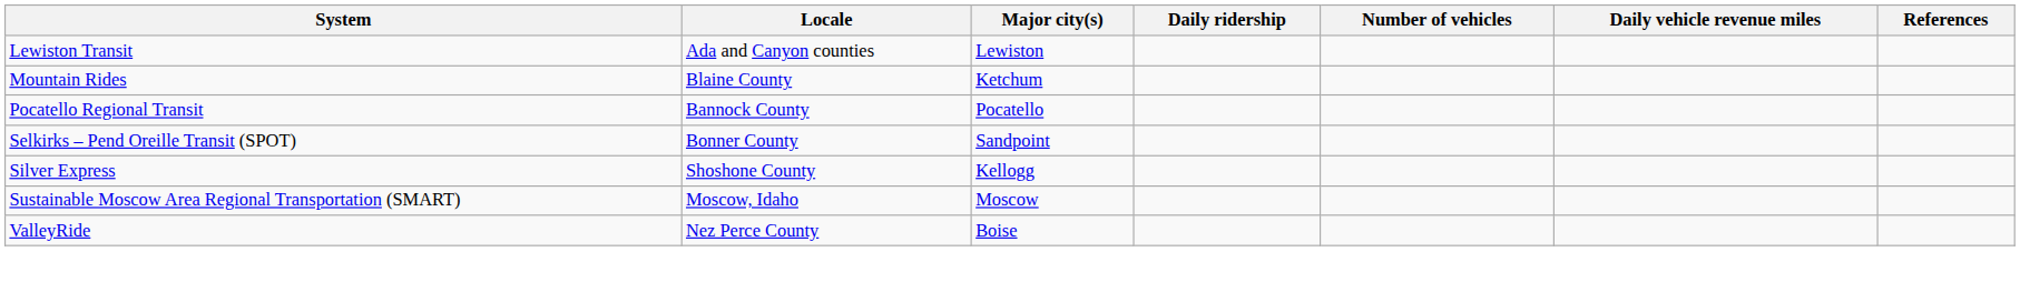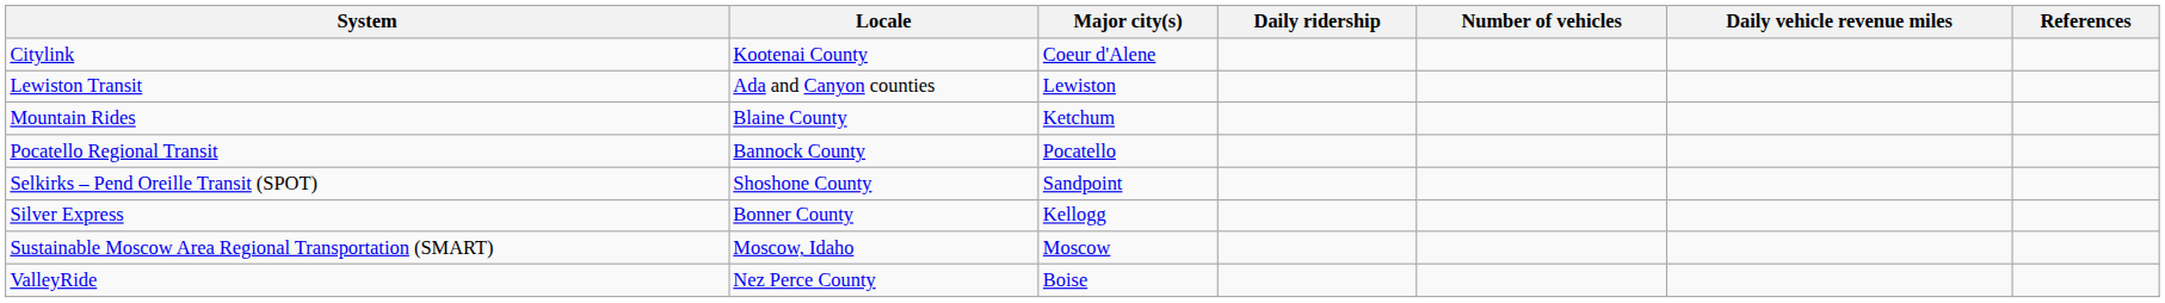 <table class="wikitable sortable" style="font-size: 90%; width: 100%">
 <tr>
 <th>System</th>
 <th>Locale</th>
 <th>Major city(s)</th>
 <th>Daily ridership</th>
 <th>Number of vehicles</th>
 <th>Daily vehicle revenue miles</th>
 <th>References</th>
+</tr>
+<tr>
+<td><a href='#'>Citylink</a></td>
+<td><a href='#'>Kootenai County</a></td>
+<td><a href='#'>Coeur d'Alene</a></td>
+<td></td>
+<td></td>
+<td></td>
+<td></td>
 </tr>
 <tr>
 <td><a href='#'>Lewiston Transit</a></td>
 <td><a href='#'>Ada</a> and <a href='#'>Canyon</a> counties</td>
 <td><a href='#'>Lewiston</a></td>
 <td></td>
 <td></td>
 <td></td>
 <td></td>
 </tr>
 <tr>
 <td><a href='#'>Mountain Rides</a></td>
 <td><a href='#'>Blaine County</a></td>
 <td><a href='#'>Ketchum</a></td>
 <td></td>
 <td></td>
 <td></td>
 <td></td>
 </tr>
 <tr>
 <td><a href='#'>Pocatello Regional Transit</a></td>
 <td><a href='#'>Bannock County</a></td>
 <td><a href='#'>Pocatello</a></td>
 <td></td>
 <td></td>
 <td></td>
 <td></td>
 </tr>
 <tr>
 <td><a href='#'>Selkirks – Pend Oreille Transit</a> (SPOT)</td>
-<td><a href='#'>Bonner County</a></td>
+<td><a href='#'>Shoshone County</a></td>
 <td><a href='#'>Sandpoint</a></td>
 <td></td>
 <td></td>
 <td></td>
 <td></td>
 </tr>
 <tr>
 <td><a href='#'>Silver Express</a></td>
-<td><a href='#'>Shoshone County</a></td>
+<td><a href='#'>Bonner County</a></td>
 <td><a href='#'>Kellogg</a></td>
 <td></td>
 <td></td>
 <td></td>
 <td></td>
 </tr>
 <tr>
 <td><a href='#'>Sustainable Moscow Area Regional Transportation</a> (SMART)</td>
 <td><a href='#'>Moscow, Idaho</a></td>
 <td><a href='#'>Moscow</a></td>
 <td></td>
 <td></td>
 <td></td>
 </tr>
 <tr>
 <td><a href='#'>ValleyRide</a></td>
 <td><a href='#'>Nez Perce County</a></td>
 <td><a href='#'>Boise</a></td>
 <td></td>
 <td></td>
 <td></td>
 <td></td>
 </tr>
 </table>
